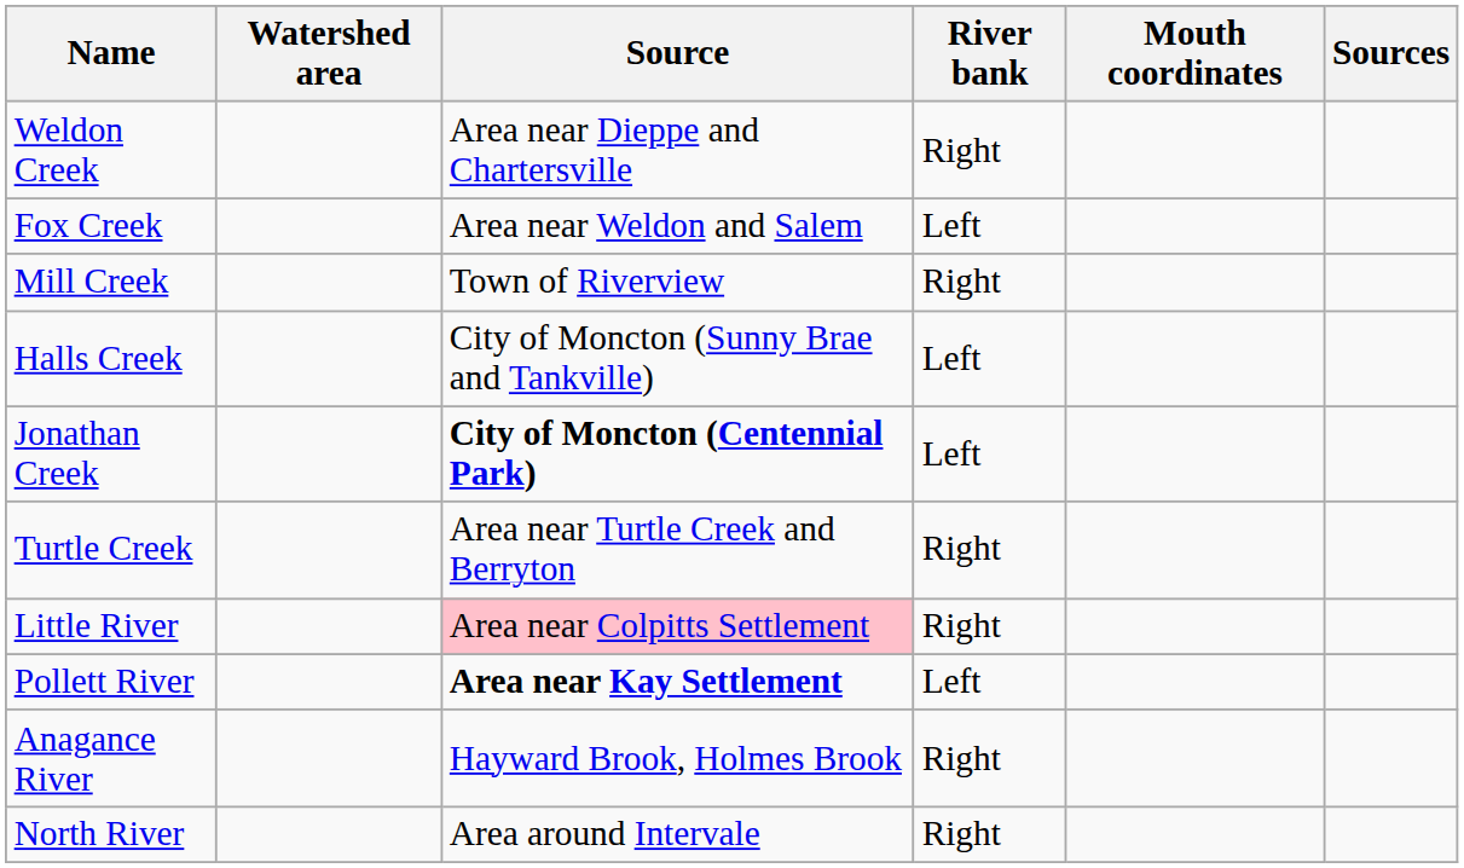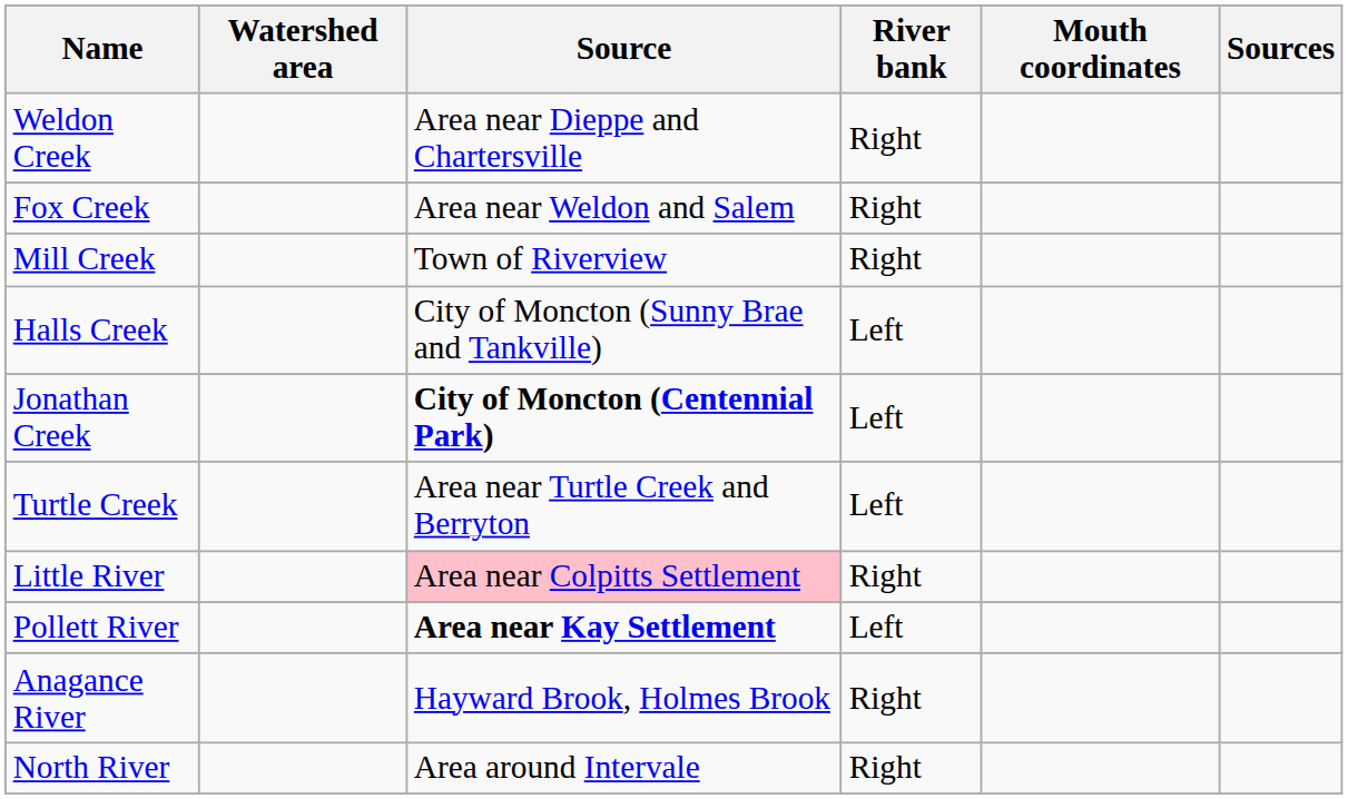 <table class="wikitable" style="width: 52%;">
 <tr>
 <th>Name</th>
 <th>Watershed area</th>
 <th>Source</th>
 <th>River bank</th>
 <th>Mouth coordinates</th>
 <th>Sources</th>
 </tr>
 <tr>
 <td><a href='#'>Weldon Creek</a></td>
 <td></td>
 <td>Area near <a href='#'>Dieppe</a> and <a href='#'>Chartersville</a></td>
 <td>Right</td>
 <td></td>
 <td></td>
 </tr>
 <tr>
 <td><a href='#'>Fox Creek</a></td>
 <td></td>
 <td>Area near <a href='#'>Weldon</a> and <a href='#'>Salem</a></td>
-<td>Left</td>
+<td>Right</td>
 <td></td>
 <td></td>
 </tr>
 <tr>
 <td><a href='#'>Mill Creek</a></td>
 <td></td>
 <td>Town of <a href='#'>Riverview</a></td>
 <td>Right</td>
 <td></td>
 <td></td>
 </tr>
 <tr>
 <td><a href='#'>Halls Creek</a></td>
 <td></td>
 <td>City of Moncton (<a href='#'>Sunny Brae</a> and <a href='#'>Tankville</a>)</td>
 <td>Left</td>
 <td></td>
 <td></td>
 </tr>
 <tr>
 <td><a href='#'>Jonathan Creek</a></td>
 <td></td>
 <td><strong>City of Moncton (<a href='#'>Centennial Park</a>)</strong></td>
 <td>Left</td>
 <td></td>
 <td></td>
 </tr>
 <tr>
 <td><a href='#'>Turtle Creek</a></td>
 <td></td>
 <td>Area near <a href='#'>Turtle Creek</a> and <a href='#'>Berryton</a></td>
-<td>Right</td>
+<td>Left</td>
 <td></td>
 <td></td>
 </tr>
 <tr>
 <td><a href='#'>Little River</a></td>
 <td></td>
 <td style="background: pink;">Area near <a href='#'>Colpitts Settlement</a></td>
 <td>Right</td>
 <td></td>
 <td></td>
 </tr>
 <tr>
 <td><a href='#'>Pollett River</a></td>
 <td></td>
 <td><strong>Area near <a href='#'>Kay Settlement</a></strong></td>
 <td>Left</td>
 <td></td>
 <td></td>
 </tr>
 <tr>
 <td><a href='#'>Anagance River</a></td>
 <td></td>
 <td><a href='#'>Hayward Brook</a>, <a href='#'>Holmes Brook</a></td>
 <td>Right</td>
 <td></td>
 <td></td>
 </tr>
 <tr>
 <td><a href='#'>North River</a></td>
 <td></td>
 <td>Area around <a href='#'>Intervale</a></td>
 <td>Right</td>
 <td></td>
 <td></td>
 </tr>
 </table>
